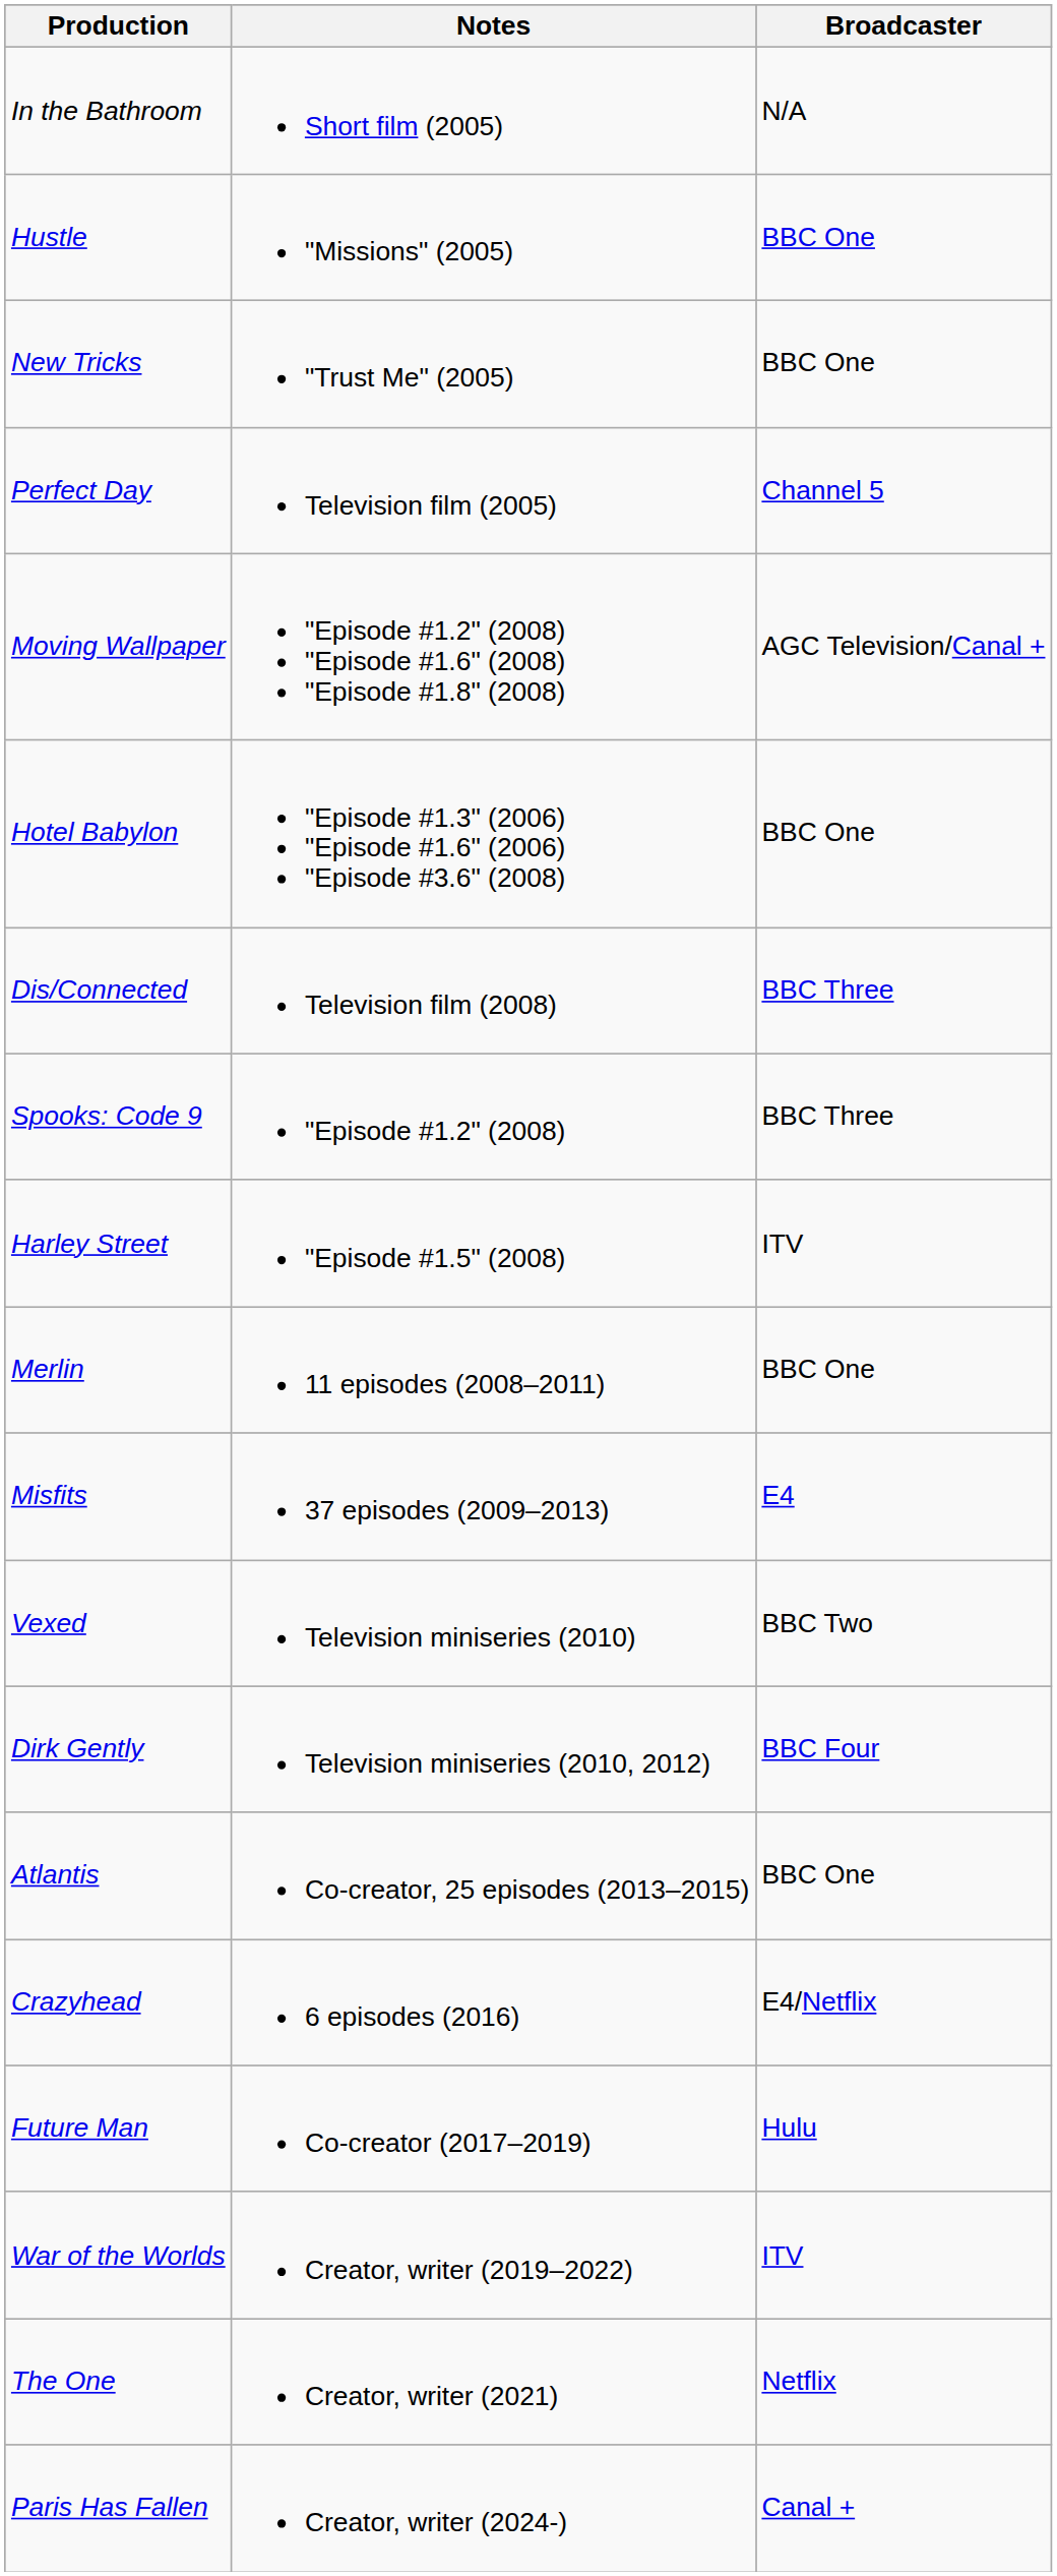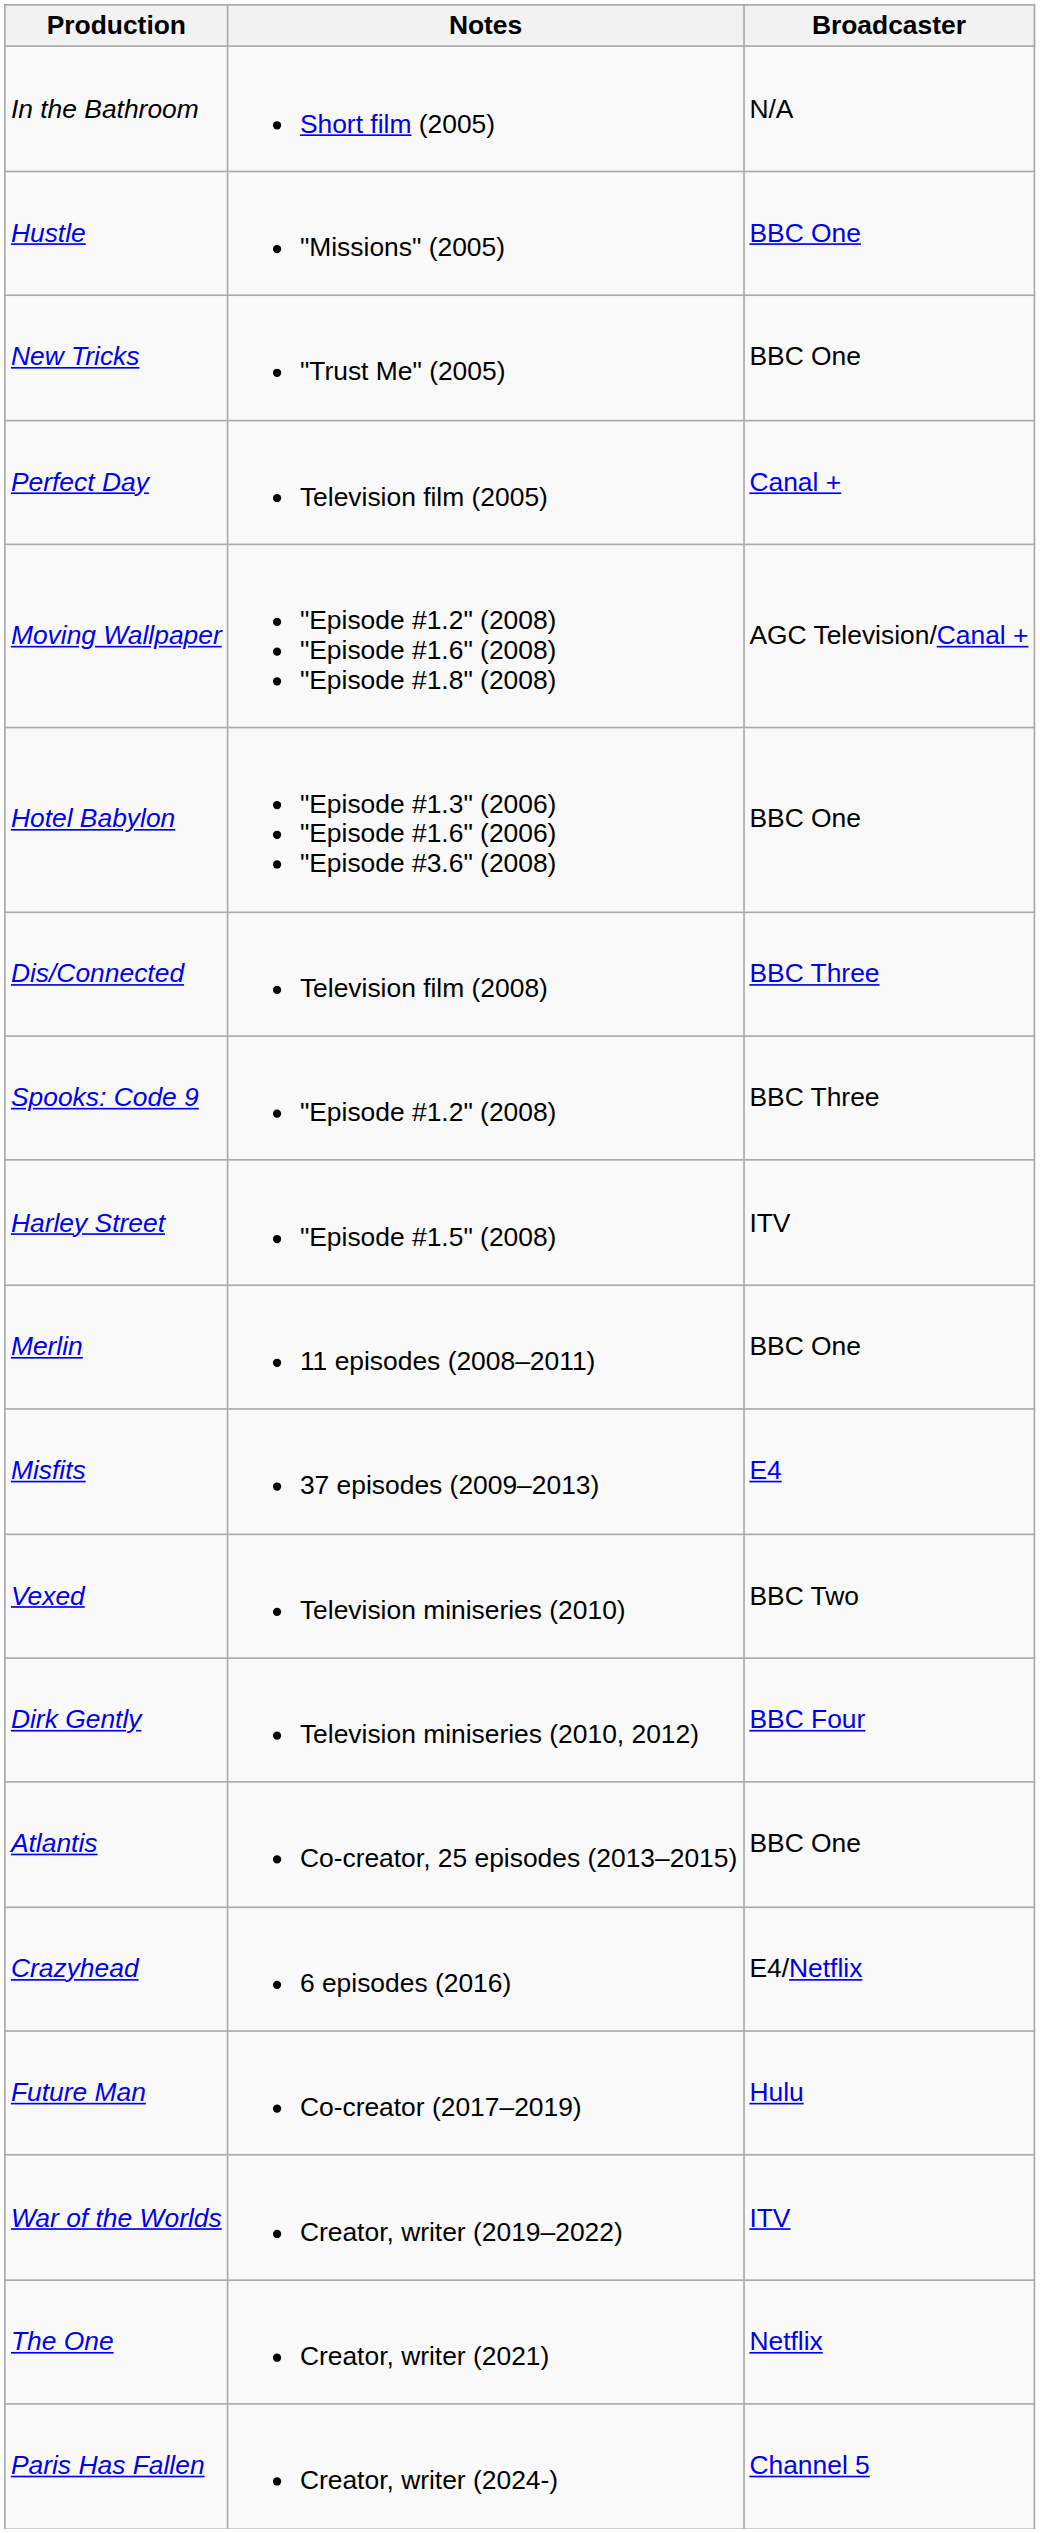 <table class="wikitable">
 <tr style="background:#ccc; text-align:center;">
 <th>Production</th>
 <th>Notes</th>
 <th>Broadcaster</th>
 </tr>
 <tr>
 <td><em>In the Bathroom</em></td>
 <td><br><ul><li><a href='#'>Short film</a> (2005)</li></ul></td>
 <td>N/A</td>
 </tr>
 <tr>
 <td><em><a href='#'>Hustle</a></em></td>
 <td><br><ul><li>"Missions" (2005)</li></ul></td>
 <td><a href='#'>BBC One</a></td>
 </tr>
 <tr>
 <td><em><a href='#'>New Tricks</a></em></td>
 <td><br><ul><li>"Trust Me" (2005)</li></ul></td>
 <td>BBC One</td>
 </tr>
 <tr>
 <td><em><a href='#'>Perfect Day</a></em></td>
 <td><br><ul><li>Television film (2005)</li></ul></td>
-<td><a href='#'>Channel 5</a></td>
+<td><a href='#'>Canal +</a></td>
 </tr>
 <tr>
 <td><em><a href='#'>Moving Wallpaper</a></em></td>
 <td><br><ul><li>"Episode #1.2" (2008)</li><li>"Episode #1.6" (2008)</li><li>"Episode #1.8" (2008)</li></ul></td>
 <td>AGC Television/<a href='#'>Canal +</a></td>
 </tr>
 <tr>
 <td><em><a href='#'>Hotel Babylon</a></em></td>
 <td><br><ul><li>"Episode #1.3" (2006)</li><li>"Episode #1.6" (2006)</li><li>"Episode #3.6" (2008)</li></ul></td>
 <td>BBC One</td>
 </tr>
 <tr>
 <td><em><a href='#'>Dis/Connected</a></em></td>
 <td><br><ul><li>Television film (2008)</li></ul></td>
 <td><a href='#'>BBC Three</a></td>
 </tr>
 <tr>
 <td><em><a href='#'>Spooks: Code 9</a></em></td>
 <td><br><ul><li>"Episode #1.2" (2008)</li></ul></td>
 <td>BBC Three</td>
 </tr>
 <tr>
 <td><em><a href='#'>Harley Street</a></em></td>
 <td><br><ul><li>"Episode #1.5" (2008)</li></ul></td>
 <td>ITV</td>
 </tr>
 <tr>
 <td><em><a href='#'>Merlin</a></em></td>
 <td><br><ul><li>11 episodes (2008–2011)</li></ul></td>
 <td>BBC One</td>
 </tr>
 <tr>
 <td><em><a href='#'>Misfits</a></em></td>
 <td><br><ul><li>37 episodes (2009–2013)</li></ul></td>
 <td><a href='#'>E4</a></td>
 </tr>
 <tr>
 <td><em><a href='#'>Vexed</a></em></td>
 <td><br><ul><li>Television miniseries (2010)</li></ul></td>
 <td>BBC Two</td>
 </tr>
 <tr>
 <td><em><a href='#'>Dirk Gently</a></em></td>
 <td><br><ul><li>Television miniseries (2010, 2012)</li></ul></td>
 <td><a href='#'>BBC Four</a></td>
 </tr>
 <tr>
 <td><em><a href='#'>Atlantis</a></em></td>
 <td><br><ul><li>Co-creator, 25 episodes (2013–2015)</li></ul></td>
 <td>BBC One</td>
 </tr>
 <tr>
 <td><em><a href='#'>Crazyhead</a></em></td>
 <td><br><ul><li>6 episodes (2016)</li></ul></td>
 <td>E4/<a href='#'>Netflix</a></td>
 </tr>
 <tr>
 <td><em><a href='#'>Future Man</a></em></td>
 <td><br><ul><li>Co-creator (2017–2019)</li></ul></td>
 <td><a href='#'>Hulu</a></td>
 </tr>
 <tr>
 <td><em><a href='#'>War of the Worlds</a></em></td>
 <td><br><ul><li>Creator, writer (2019–2022)</li></ul></td>
 <td><a href='#'>ITV</a></td>
 </tr>
 <tr>
 <td><em><a href='#'>The One</a></em></td>
 <td><br><ul><li>Creator, writer (2021)</li></ul></td>
 <td><a href='#'>Netflix</a></td>
 </tr>
 <tr>
 <td><em><a href='#'>Paris Has Fallen</a></em></td>
 <td><br><ul><li>Creator, writer (2024-)</li></ul></td>
-<td><a href='#'>Canal +</a></td>
+<td><a href='#'>Channel 5</a></td>
 </tr>
 </table>
